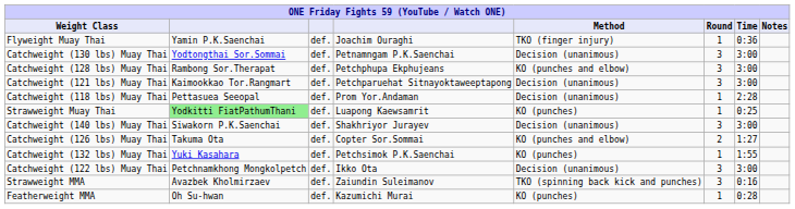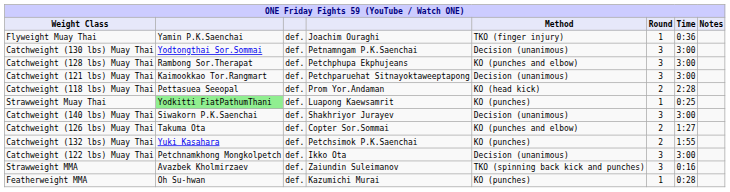 <table class="wikitable" style="font-size: 80%;">
 <tr>
 <th colspan="8" style="background-color: #ccf; color: #000080; text-align: center;"><strong>ONE Friday Fights 59 (YouTube / Watch ONE)</strong></th>
 </tr>
 <tr>
 <th colspan="1" style="background-color: #E6E8FA; color: #000000; text-align: center;">Weight Class</th>
 <th colspan="1" style="background-color: #E6E8FA; color: #000000; text-align: center;"></th>
 <th colspan="1" style="background-color: #E6E8FA; color: #000000; text-align: center;"></th>
 <th colspan="1" style="background-color: #E6E8FA; color: #000000; text-align: center;"></th>
 <th colspan="1" style="background-color: #E6E8FA; color: #000000; text-align: center;">Method</th>
 <th colspan="1" style="background-color: #E6E8FA; color: #000000; text-align: center;">Round</th>
 <th colspan="1" style="background-color: #E6E8FA; color: #000000; text-align: center;">Time</th>
 <th colspan="1" style="background-color: #E6E8FA; color: #000000; text-align: center;">Notes</th>
 </tr>
 <tr>
 <td>Flyweight Muay Thai</td>
 <td> Yamin P.K.Saenchai</td>
 <td>def.</td>
 <td> Joachim Ouraghi</td>
 <td>TKO (finger injury)</td>
 <td align=center>1</td>
 <td align=center>0:36</td>
 <td></td>
 </tr>
 <tr>
 <td>Catchweight (130 lbs) Muay Thai</td>
 <td> <a href='#'>Yodtongthai Sor.Sommai</a></td>
 <td>def.</td>
 <td> Petnamngam P.K.Saenchai</td>
 <td>Decision (unanimous)</td>
 <td align=center>3</td>
 <td align=center>3:00</td>
 <td></td>
 </tr>
 <tr>
 <td>Catchweight (128 lbs) Muay Thai</td>
 <td> Rambong Sor.Therapat</td>
 <td>def.</td>
 <td> Petchphupa Ekphujeans</td>
 <td>KO (punches and elbow)</td>
 <td align=center>3</td>
 <td align=center>3:00</td>
 <td></td>
 </tr>
 <tr>
 <td>Catchweight (121 lbs) Muay Thai</td>
 <td> Kaimookkao Tor.Rangmart</td>
 <td>def.</td>
 <td> Petchparuehat Sitnayoktaweeptapong</td>
 <td>Decision (unanimous)</td>
 <td align=center>3</td>
 <td align=center>3:00</td>
 <td></td>
 </tr>
 <tr>
 <td>Catchweight (118 lbs) Muay Thai</td>
 <td> Pettasuea Seeopal</td>
 <td>def.</td>
 <td> Prom Yor.Andaman</td>
-<td>Decision (unanimous)</td>
-<td align=center>1</td>
+<td>KO (head kick)</td>
+<td align=center>2</td>
 <td align=center>2:28</td>
 <td></td>
 </tr>
 <tr>
 <td>Strawweight Muay Thai</td>
 <td style="background: lightgreen;"> Yodkitti FiatPathumThani</td>
 <td>def.</td>
 <td> Luapong Kaewsamrit</td>
 <td>KO (punches)</td>
 <td align=center>1</td>
 <td align=center>0:25</td>
 <td></td>
 </tr>
 <tr>
 <td>Catchweight (140 lbs) Muay Thai</td>
 <td> Siwakorn P.K.Saenchai</td>
 <td>def.</td>
 <td> Shakhriyor Jurayev</td>
 <td>Decision (unanimous)</td>
 <td align=center>3</td>
 <td align=center>3:00</td>
 <td></td>
 </tr>
 <tr>
 <td>Catchweight (126 lbs) Muay Thai</td>
 <td> Takuma Ota</td>
 <td>def.</td>
 <td> Copter Sor.Sommai</td>
 <td>KO (punches and elbow)</td>
 <td align=center>2</td>
 <td align=center>1:27</td>
 <td></td>
 </tr>
 <tr>
 <td>Catchweight (132 lbs) Muay Thai</td>
 <td> <a href='#'>Yuki Kasahara</a></td>
 <td>def.</td>
 <td> Petchsimok P.K.Saenchai</td>
 <td>KO (punches)</td>
-<td align=center>1</td>
+<td align=center>2</td>
 <td align=center>1:55</td>
 <td></td>
 </tr>
 <tr>
 <td>Catchweight (122 lbs) Muay Thai</td>
 <td> Petchnamkhong Mongkolpetch</td>
 <td>def.</td>
 <td> Ikko Ota</td>
 <td>Decision (unanimous)</td>
 <td align=center>3</td>
 <td align=center>3:00</td>
 <td></td>
 </tr>
 <tr>
 <td>Strawweight MMA</td>
 <td> Avazbek Kholmirzaev</td>
 <td>def.</td>
 <td> Zaiundin Suleimanov</td>
 <td>TKO (spinning back kick and punches)</td>
 <td align=center>3</td>
 <td align=center>0:16</td>
 <td></td>
 </tr>
 <tr>
 <td>Featherweight MMA</td>
 <td> Oh Su-hwan</td>
 <td>def.</td>
 <td> Kazumichi Murai</td>
 <td>KO (punches)</td>
 <td align=center>1</td>
 <td align=center>0:28</td>
 <td></td>
 </tr>
 </table>
